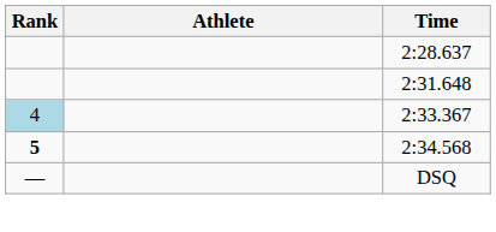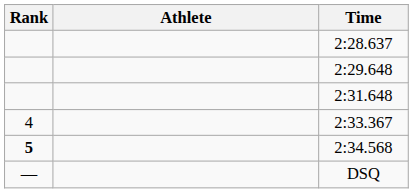 <table class=wikitable style="text-align:center">
 <tr>
 <th width=40>Rank</th>
 <th width=250>Athlete</th>
 <th width=80>Time</th>
 </tr>
 <tr>
 <td></td>
 <td align=left></td>
 <td>2:28.637</td>
 </tr>
 <tr>
 <td></td>
 <td align=left></td>
+<td>2:29.648</td>
+</tr>
+<tr>
+<td></td>
+<td align=left></td>
 <td>2:31.648</td>
 </tr>
 <tr>
-<td style="background: lightblue;">4</td>
+<td>4</td>
 <td align=left></td>
 <td>2:33.367</td>
 </tr>
 <tr>
 <td><strong>5</strong></td>
 <td align=left></td>
 <td>2:34.568</td>
 </tr>
 <tr>
 <td>—</td>
 <td align=left></td>
 <td>DSQ</td>
 </tr>
 </table>
